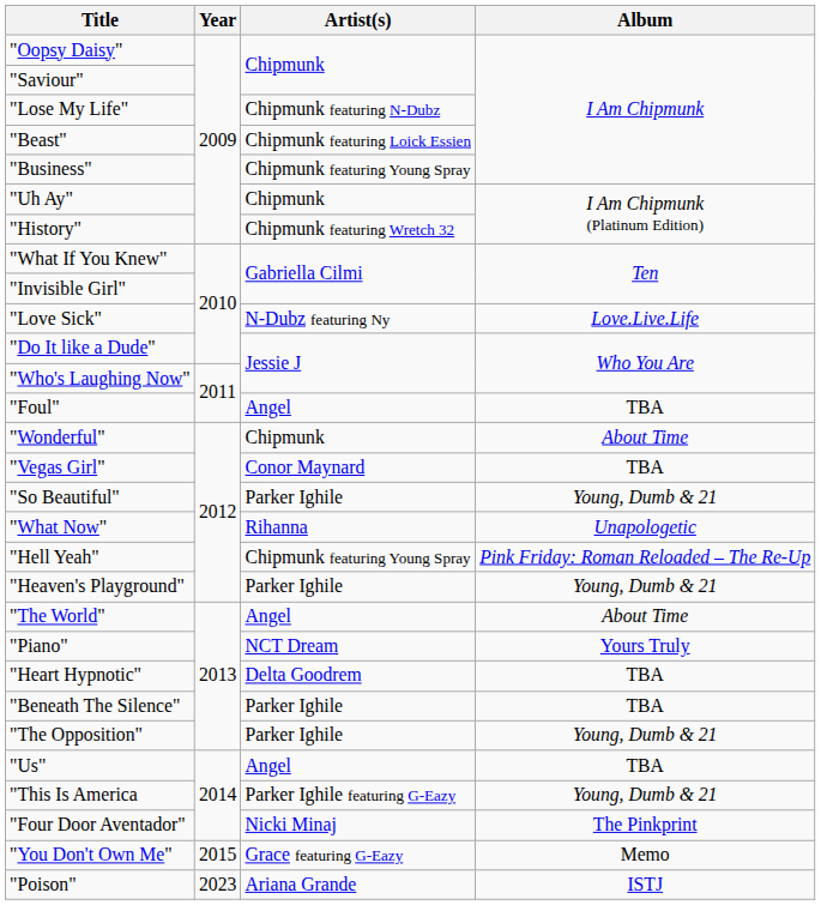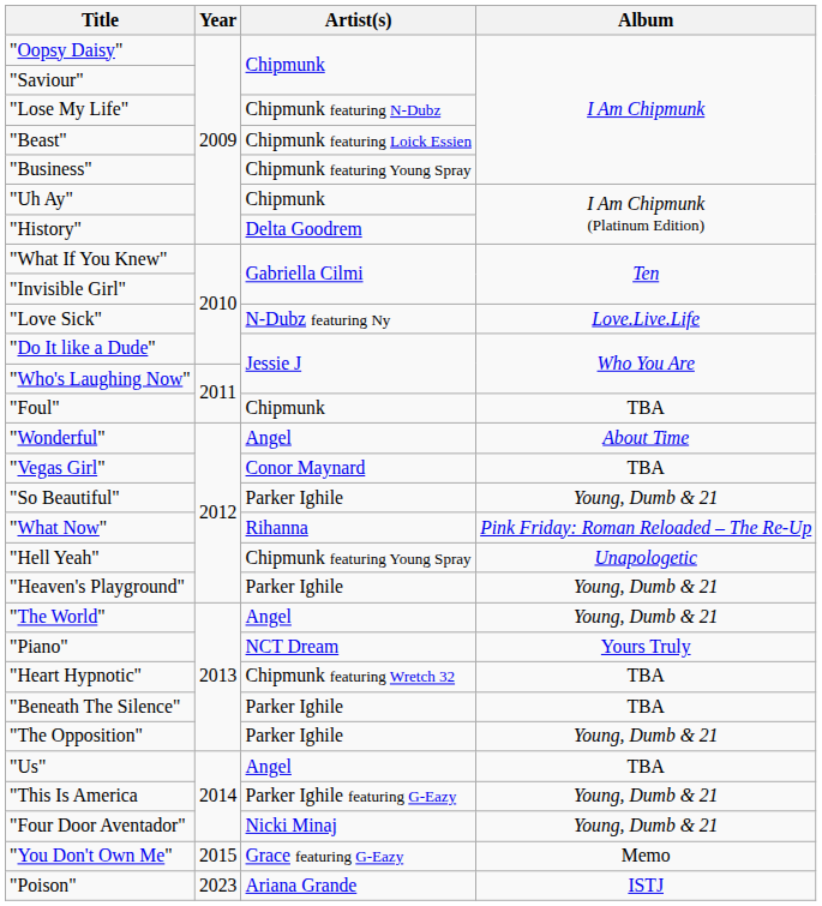 <table class="wikitable sortable">
 <tr>
 <th>Title</th>
 <th>Year</th>
 <th>Artist(s)</th>
 <th>Album</th>
 </tr>
 <tr>
 <td>"<a href='#'>Oopsy Daisy</a>"</td>
 <td rowspan="7" style="text-align:center;">2009</td>
 <td rowspan="2"><a href='#'>Chipmunk</a></td>
 <td rowspan="5" style="text-align:center;"><em><a href='#'>I Am Chipmunk</a></em></td>
 </tr>
 <tr>
 <td>"Saviour"</td>
 </tr>
 <tr>
 <td>"Lose My Life"</td>
 <td>Chipmunk <small>featuring <a href='#'>N-Dubz</a></small></td>
 </tr>
 <tr>
 <td>"Beast"</td>
 <td>Chipmunk <small>featuring <a href='#'>Loick Essien</a></small></td>
 </tr>
 <tr>
 <td>"Business"</td>
 <td>Chipmunk <small>featuring Young Spray</small></td>
 </tr>
 <tr>
 <td>"Uh Ay"</td>
 <td>Chipmunk</td>
 <td rowspan="2" style="text-align:center;"><em>I Am Chipmunk</em><br><small>(Platinum Edition)</small></td>
 </tr>
 <tr>
 <td>"History"</td>
-<td>Chipmunk <small>featuring <a href='#'>Wretch 32</a></small></td>
+<td><a href='#'>Delta Goodrem</a></td>
 </tr>
 <tr>
 <td>"What If You Knew"</td>
 <td rowspan="4" style="text-align:center;">2010</td>
 <td rowspan="2"><a href='#'>Gabriella Cilmi</a></td>
 <td rowspan="2" style="text-align:center;"><em><a href='#'>Ten</a></em></td>
 </tr>
 <tr>
 <td>"Invisible Girl"</td>
 </tr>
 <tr>
 <td>"Love Sick"</td>
 <td><a href='#'>N-Dubz</a> <small>featuring Ny</small></td>
 <td style="text-align:center;"><em><a href='#'>Love.Live.Life</a></em></td>
 </tr>
 <tr>
 <td>"<a href='#'>Do It like a Dude</a>"</td>
 <td rowspan="2"><a href='#'>Jessie J</a></td>
 <td rowspan="2" style="text-align:center;"><em><a href='#'>Who You Are</a></em></td>
 </tr>
 <tr>
 <td>"<a href='#'>Who's Laughing Now</a>"</td>
 <td rowspan="2" style="text-align:center;">2011</td>
 </tr>
 <tr>
 <td>"Foul"</td>
-<td><a href='#'>Angel</a></td>
+<td>Chipmunk</td>
 <td style="text-align:center;">TBA</td>
 </tr>
 <tr>
 <td>"<a href='#'>Wonderful</a>"</td>
 <td rowspan="6" style="text-align:center;">2012</td>
-<td>Chipmunk</td>
+<td><a href='#'>Angel</a></td>
 <td style="text-align:center;"><em><a href='#'>About Time</a></em></td>
 </tr>
 <tr>
 <td>"<a href='#'>Vegas Girl</a>"</td>
 <td><a href='#'>Conor Maynard</a></td>
 <td style="text-align:center;">TBA</td>
 </tr>
 <tr>
 <td>"So Beautiful"</td>
 <td>Parker Ighile</td>
 <td style="text-align:center;"><em>Young, Dumb & 21</em></td>
 </tr>
 <tr>
 <td>"<a href='#'>What Now</a>"</td>
 <td><a href='#'>Rihanna</a></td>
-<td style="text-align:center;"><em><a href='#'>Unapologetic</a></em></td>
+<td style="text-align:center;"><em><a href='#'>Pink Friday: Roman Reloaded – The Re-Up</a></em></td>
 </tr>
 <tr>
 <td>"Hell Yeah"</td>
 <td>Chipmunk <small>featuring Young Spray</small></td>
-<td style="text-align:center;"><em><a href='#'>Pink Friday: Roman Reloaded – The Re-Up</a></em></td>
+<td style="text-align:center;"><em><a href='#'>Unapologetic</a></em></td>
 </tr>
 <tr>
 <td>"Heaven's Playground"</td>
 <td>Parker Ighile</td>
 <td style="text-align:center;"><em>Young, Dumb & 21</em></td>
 </tr>
 <tr>
 <td>"<a href='#'>The World</a>"</td>
 <td rowspan="5" style="text-align:center;">2013</td>
 <td><a href='#'>Angel</a></td>
-<td style="text-align:center;"><em>About Time</em></td>
+<td style="text-align:center;"><em>Young, Dumb & 21</em></td>
 </tr>
 <tr>
 <td>"Piano"</td>
 <td><a href='#'>NCT Dream</a></td>
 <td style="text-align:center;"><a href='#'>Yours Truly</a></td>
 </tr>
 <tr>
 <td>"Heart Hypnotic"</td>
-<td><a href='#'>Delta Goodrem</a></td>
+<td>Chipmunk <small>featuring <a href='#'>Wretch 32</a></small></td>
 <td style="text-align:center;">TBA</td>
 </tr>
 <tr>
 <td>"Beneath The Silence"</td>
 <td>Parker Ighile</td>
 <td style="text-align:center;">TBA</td>
 </tr>
 <tr>
 <td>"The Opposition"</td>
 <td>Parker Ighile</td>
 <td style="text-align:center;"><em>Young, Dumb & 21</em></td>
 </tr>
 <tr>
 <td>"Us"</td>
 <td rowspan="3" style="text-align:center;">2014</td>
 <td><a href='#'>Angel</a></td>
 <td style="text-align:center;">TBA</td>
 </tr>
 <tr>
 <td>"This Is America</td>
 <td>Parker Ighile <small>featuring <a href='#'>G-Eazy</a></small></td>
 <td style="text-align:center;"><em>Young, Dumb & 21</em></td>
 </tr>
 <tr>
 <td>"Four Door Aventador"</td>
 <td><a href='#'>Nicki Minaj</a></td>
-<td style="text-align:center;"><a href='#'>The Pinkprint</a></td>
+<td style="text-align:center;"><em>Young, Dumb & 21</em></td>
 </tr>
 <tr>
 <td>"<a href='#'>You Don't Own Me</a>"</td>
 <td rowspan="1" style="text-align:center;">2015</td>
 <td><a href='#'>Grace</a> <small>featuring <a href='#'>G-Eazy</a></small></td>
 <td style="text-align:center;">Memo</td>
 </tr>
 <tr>
 <td>"Poison"</td>
 <td rowspan="1" style="text-align:center;">2023</td>
 <td><a href='#'>Ariana Grande</a></td>
 <td style="text-align:center;"><a href='#'>ISTJ</a></td>
 </tr>
 </table>
